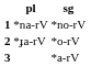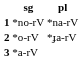 <table>
 <tr>
 <th></th>
+<th>sg</th>
 <th>pl</th>
-<th>sg</th>
 </tr>
 <tr>
 <th>1</th>
+<td>*no-rV</td>
 <td>*na-rV</td>
-<td>*no-rV</td>
 </tr>
 <tr>
 <th>2</th>
+<td>*o-rV</td>
 <td>*ɟa-rV</td>
-<td>*o-rV</td>
 </tr>
 <tr>
 <th>3</th>
+<td>*a-rV</td>
 <td></td>
-<td>*a-rV</td>
 </tr>
 </table>
